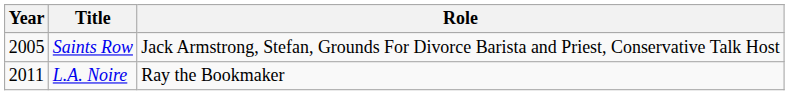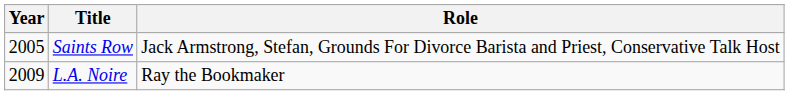 <table class="wikitable sortable">
 <tr>
 <th>Year</th>
 <th>Title</th>
 <th>Role</th>
 </tr>
 <tr>
 <td>2005</td>
 <td><em><a href='#'>Saints Row</a></em></td>
 <td>Jack Armstrong, Stefan, Grounds For Divorce Barista and Priest, Conservative Talk Host</td>
 </tr>
 <tr>
-<td>2011</td>
+<td>2009</td>
 <td><em><a href='#'>L.A. Noire</a></em></td>
 <td>Ray the Bookmaker</td>
 </tr>
 </table>
